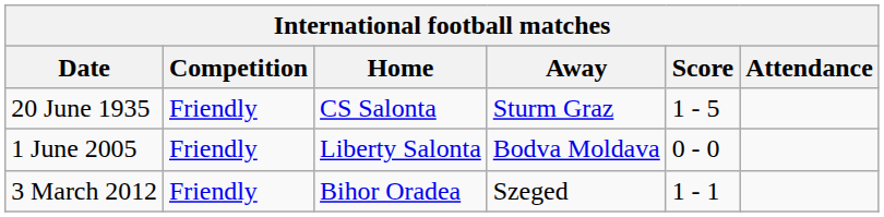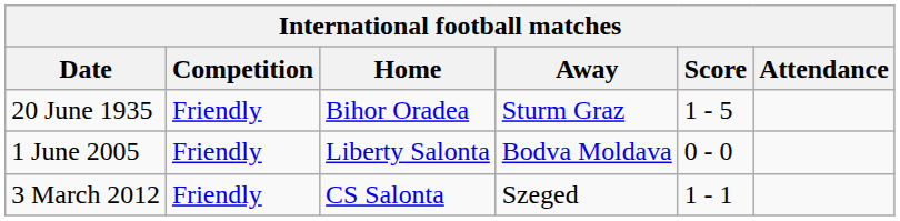 <table class="wikitable" style="text-align: left;font-size:100%;">
 <tr>
 <th colspan=6>International football matches</th>
 </tr>
 <tr>
 <th>Date</th>
 <th>Competition</th>
 <th>Home</th>
 <th>Away</th>
 <th>Score</th>
 <th>Attendance</th>
 </tr>
 <tr>
 <td>20 June 1935</td>
 <td><a href='#'>Friendly</a></td>
-<td> <a href='#'>CS Salonta</a></td>
+<td> <a href='#'>Bihor Oradea</a></td>
 <td> <a href='#'>Sturm Graz</a></td>
 <td>1 - 5</td>
 <td></td>
 </tr>
 <tr>
 <td>1 June 2005</td>
 <td><a href='#'>Friendly</a></td>
 <td> <a href='#'>Liberty Salonta</a></td>
 <td> <a href='#'>Bodva Moldava</a></td>
 <td>0 - 0</td>
 <td></td>
 </tr>
 <tr>
 <td>3 March 2012</td>
 <td><a href='#'>Friendly</a></td>
-<td> <a href='#'>Bihor Oradea</a></td>
+<td> <a href='#'>CS Salonta</a></td>
 <td> Szeged</td>
 <td>1 - 1</td>
 <td></td>
 </tr>
 </table>
